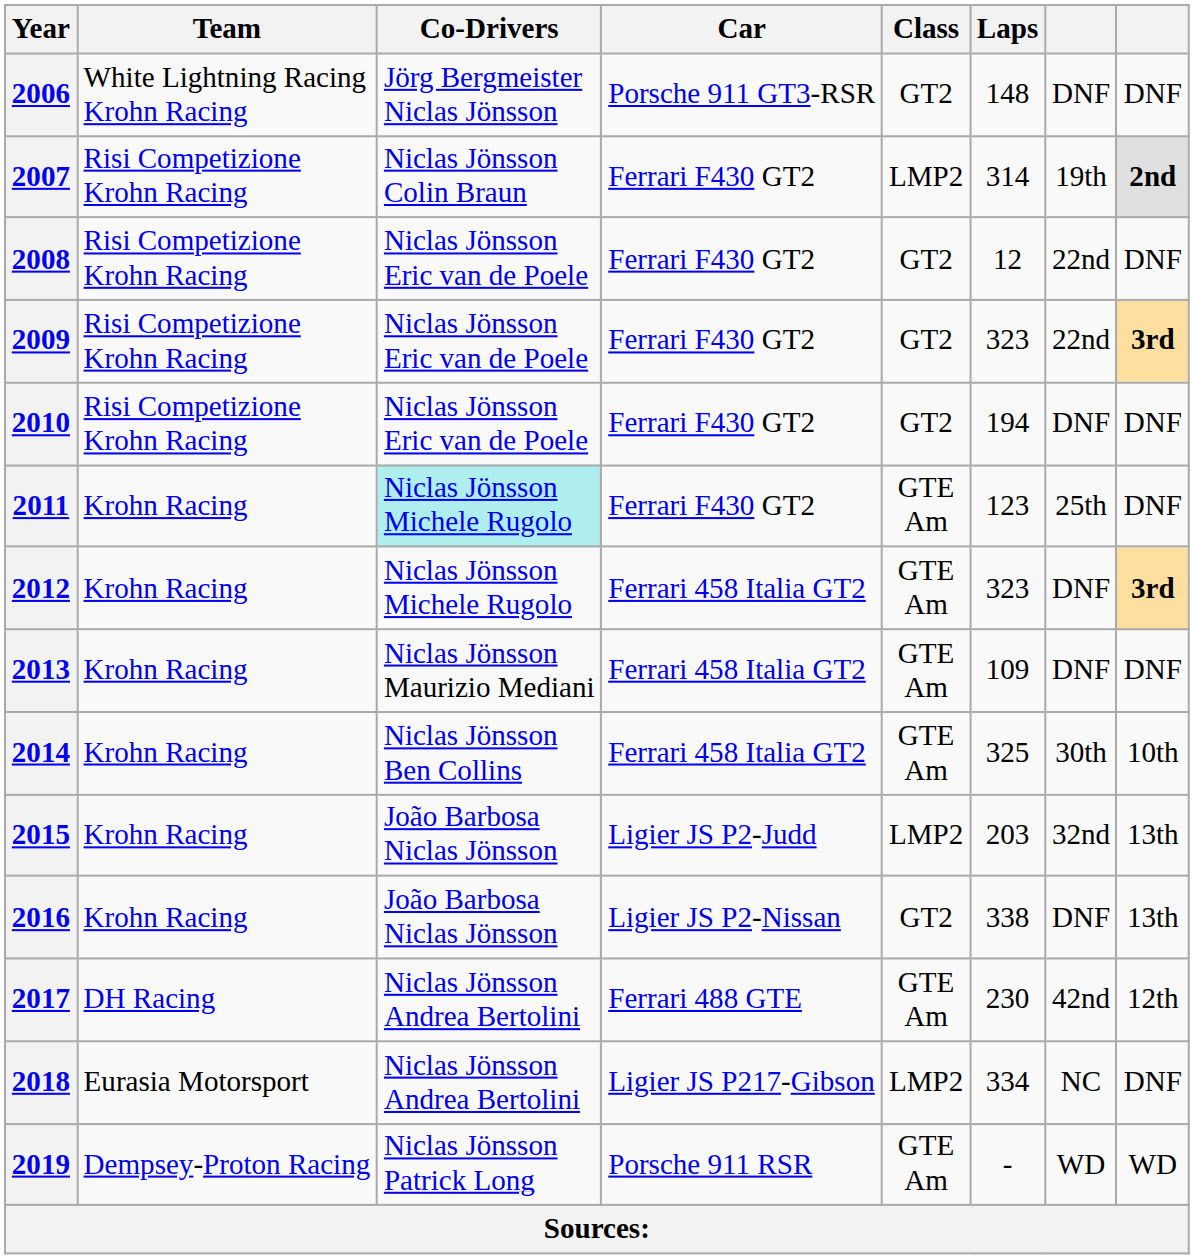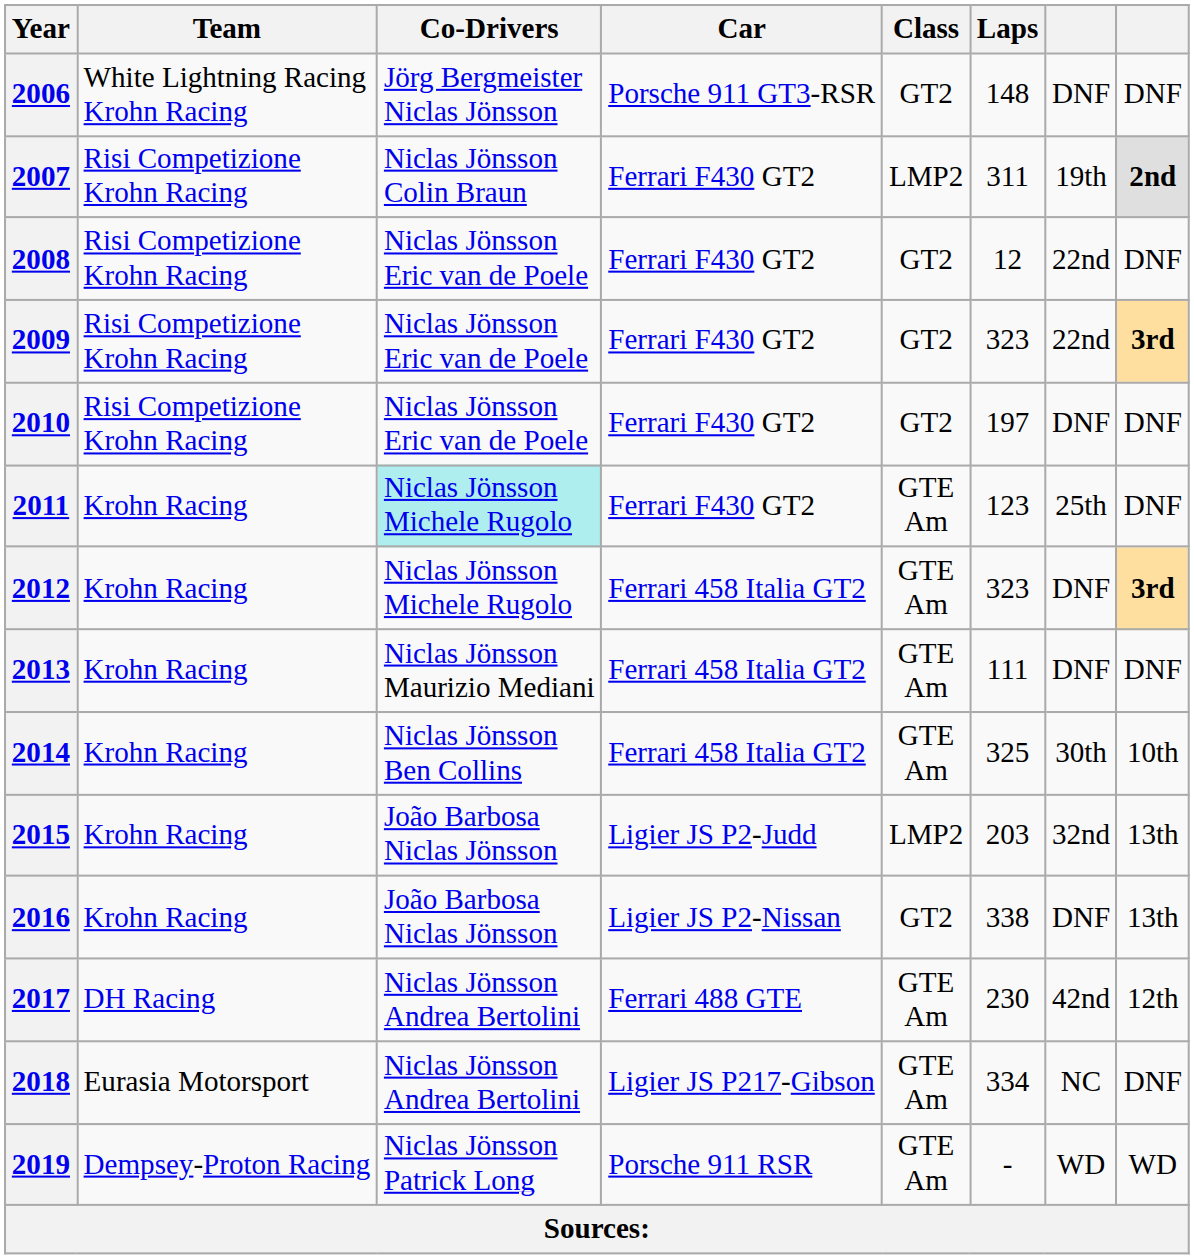 <table class="wikitable" style="text-align:center; font-size:90%">
 <tr>
 <th>Year</th>
 <th>Team</th>
 <th>Co-Drivers</th>
 <th>Car</th>
 <th>Class</th>
 <th>Laps</th>
 <th></th>
 <th></th>
 </tr>
 <tr>
 <th><a href='#'>2006</a></th>
 <td align="left"> White Lightning Racing<br> <a href='#'>Krohn Racing</a></td>
 <td align="left"> <a href='#'>Jörg Bergmeister</a><br> <a href='#'>Niclas Jönsson</a></td>
 <td align="left"><a href='#'>Porsche 911 GT3</a>-RSR</td>
 <td>GT2</td>
 <td>148</td>
 <td>DNF</td>
 <td>DNF</td>
 </tr>
 <tr>
 <th><a href='#'>2007</a></th>
 <td align="left"> <a href='#'>Risi Competizione</a><br> <a href='#'>Krohn Racing</a></td>
 <td align="left"> <a href='#'>Niclas Jönsson</a><br> <a href='#'>Colin Braun</a></td>
 <td align="left"><a href='#'>Ferrari F430</a> GT2</td>
 <td>LMP2</td>
-<td>314</td>
+<td>311</td>
 <td>19th</td>
 <td style="background:#DFDFDF;"><strong>2nd</strong></td>
 </tr>
 <tr>
 <th><a href='#'>2008</a></th>
 <td align="left"> <a href='#'>Risi Competizione</a><br> <a href='#'>Krohn Racing</a></td>
 <td align="left"> <a href='#'>Niclas Jönsson</a><br> <a href='#'>Eric van de Poele</a></td>
 <td align="left"><a href='#'>Ferrari F430</a> GT2</td>
 <td>GT2</td>
 <td>12</td>
 <td>22nd</td>
 <td>DNF</td>
 </tr>
 <tr>
 <th><a href='#'>2009</a></th>
 <td align="left"> <a href='#'>Risi Competizione</a><br> <a href='#'>Krohn Racing</a></td>
 <td align="left"> <a href='#'>Niclas Jönsson</a><br> <a href='#'>Eric van de Poele</a></td>
 <td align="left"><a href='#'>Ferrari F430</a> GT2</td>
 <td>GT2</td>
 <td>323</td>
 <td>22nd</td>
 <td style="background:#FFDF9F;"><strong>3rd</strong></td>
 </tr>
 <tr>
 <th><a href='#'>2010</a></th>
 <td align="left"> <a href='#'>Risi Competizione</a><br> <a href='#'>Krohn Racing</a></td>
 <td align="left"> <a href='#'>Niclas Jönsson</a><br> <a href='#'>Eric van de Poele</a></td>
 <td align="left"><a href='#'>Ferrari F430</a> GT2</td>
 <td>GT2</td>
-<td>194</td>
+<td>197</td>
 <td>DNF</td>
 <td>DNF</td>
 </tr>
 <tr>
 <th><a href='#'>2011</a></th>
 <td align="left"> <a href='#'>Krohn Racing</a></td>
 <td align="left" style="background: paleturquoise;"> <a href='#'>Niclas Jönsson</a><br> <a href='#'>Michele Rugolo</a></td>
 <td align="left"><a href='#'>Ferrari F430</a> GT2</td>
 <td>GTE<br>Am</td>
 <td>123</td>
 <td>25th</td>
 <td>DNF</td>
 </tr>
 <tr>
 <th><a href='#'>2012</a></th>
 <td align="left"> <a href='#'>Krohn Racing</a></td>
 <td align="left"> <a href='#'>Niclas Jönsson</a><br> <a href='#'>Michele Rugolo</a></td>
 <td align="left"><a href='#'>Ferrari 458 Italia GT2</a></td>
 <td>GTE<br>Am</td>
 <td>323</td>
 <td>DNF</td>
 <td style="background:#FFDF9F;"><strong>3rd</strong></td>
 </tr>
 <tr>
 <th><a href='#'>2013</a></th>
 <td align="left"> <a href='#'>Krohn Racing</a></td>
 <td align="left"> <a href='#'>Niclas Jönsson</a><br> Maurizio Mediani</td>
 <td align="left"><a href='#'>Ferrari 458 Italia GT2</a></td>
 <td>GTE<br>Am</td>
-<td>109</td>
+<td>111</td>
 <td>DNF</td>
 <td>DNF</td>
 </tr>
 <tr>
 <th><a href='#'>2014</a></th>
 <td align="left"> <a href='#'>Krohn Racing</a></td>
 <td align="left"> <a href='#'>Niclas Jönsson</a><br> <a href='#'>Ben Collins</a></td>
 <td align="left"><a href='#'>Ferrari 458 Italia GT2</a></td>
 <td>GTE<br>Am</td>
 <td>325</td>
 <td>30th</td>
 <td>10th</td>
 </tr>
 <tr>
 <th><a href='#'>2015</a></th>
 <td align="left"> <a href='#'>Krohn Racing</a></td>
 <td align="left"> <a href='#'>João Barbosa</a><br> <a href='#'>Niclas Jönsson</a></td>
 <td align="left"><a href='#'>Ligier JS P2</a>-<a href='#'>Judd</a></td>
 <td>LMP2</td>
 <td>203</td>
 <td>32nd</td>
 <td>13th</td>
 </tr>
 <tr>
 <th><a href='#'>2016</a></th>
 <td align="left"> <a href='#'>Krohn Racing</a></td>
 <td align="left"> <a href='#'>João Barbosa</a><br> <a href='#'>Niclas Jönsson</a></td>
 <td align="left"><a href='#'>Ligier JS P2</a>-<a href='#'>Nissan</a></td>
 <td>GT2</td>
 <td>338</td>
 <td>DNF</td>
 <td>13th</td>
 </tr>
 <tr>
 <th><a href='#'>2017</a></th>
 <td align="left"> <a href='#'>DH Racing</a></td>
 <td align="left"> <a href='#'>Niclas Jönsson</a><br> <a href='#'>Andrea Bertolini</a></td>
 <td align="left"><a href='#'>Ferrari 488 GTE</a></td>
 <td>GTE<br>Am</td>
 <td>230</td>
 <td>42nd</td>
 <td>12th</td>
 </tr>
 <tr>
 <th><a href='#'>2018</a></th>
 <td align="left"> Eurasia Motorsport</td>
 <td align="left"> <a href='#'>Niclas Jönsson</a><br> <a href='#'>Andrea Bertolini</a></td>
 <td align="left"><a href='#'>Ligier JS P217</a>-<a href='#'>Gibson</a></td>
-<td>LMP2</td>
+<td>GTE<br>Am</td>
 <td>334</td>
 <td>NC</td>
 <td>DNF</td>
 </tr>
 <tr>
 <th><a href='#'>2019</a></th>
 <td align="left"> <a href='#'>Dempsey</a>-<a href='#'>Proton Racing</a></td>
 <td align="left"> <a href='#'>Niclas Jönsson</a><br> <a href='#'>Patrick Long</a></td>
 <td align="left"><a href='#'>Porsche 911 RSR</a></td>
 <td>GTE<br>Am</td>
 <td>-</td>
 <td>WD</td>
 <td>WD</td>
 </tr>
 <tr>
 <th colspan="8">Sources:</th>
 </tr>
 </table>
